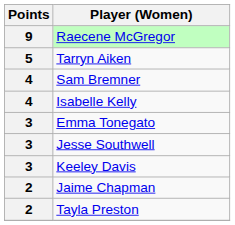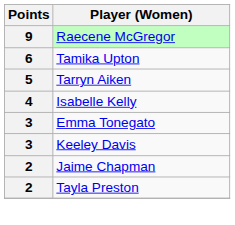 <table class="wikitable" style="text-align:left;">
 <tr>
 <th width="50">Points</th>
 <th width="200">Player (Women)</th>
 </tr>
 <tr>
 <th>9</th>
 <td style="background:#C0FFC0"> <a href='#'>Raecene McGregor</a></td>
 </tr>
 <tr>
+<th>6</th>
+<td> <a href='#'>Tamika Upton</a></td>
+</tr>
+<tr>
 <th>5</th>
 <td> <a href='#'>Tarryn Aiken</a></td>
-</tr>
-<tr>
-<th>4</th>
-<td> <a href='#'>Sam Bremner</a></td>
 </tr>
 <tr>
 <th>4</th>
 <td> <a href='#'>Isabelle Kelly</a></td>
 </tr>
 <tr>
 <th>3</th>
 <td> <a href='#'>Emma Tonegato</a></td>
-</tr>
-<tr>
-<th>3</th>
-<td> <a href='#'>Jesse Southwell</a></td>
 </tr>
 <tr>
 <th>3</th>
 <td> <a href='#'>Keeley Davis</a></td>
 </tr>
 <tr>
 <th>2</th>
 <td> <a href='#'>Jaime Chapman</a></td>
 </tr>
 <tr>
 <th>2</th>
 <td> <a href='#'>Tayla Preston</a></td>
 </tr>
 <tr>
 </tr>
 </table>
